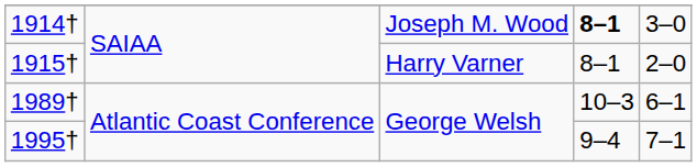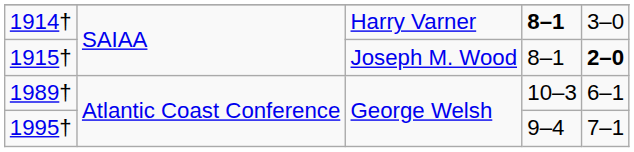 <table class="wikitable">
 <tr>
 </tr>
 <tr>
 <td><a href='#'>1914</a>†</td>
 <td rowspan="2"><a href='#'>SAIAA</a></td>
-<td><a href='#'>Joseph M. Wood</a></td>
+<td><a href='#'>Harry Varner</a></td>
 <td><strong>8–1</strong></td>
 <td>3–0</td>
 </tr>
 <tr>
 <td><a href='#'>1915</a>†</td>
-<td><a href='#'>Harry Varner</a></td>
+<td><a href='#'>Joseph M. Wood</a></td>
 <td>8–1</td>
-<td>2–0</td>
+<td><strong>2–0</strong></td>
 </tr>
 <tr>
 <td><a href='#'>1989</a>†</td>
 <td rowspan="2"><a href='#'>Atlantic Coast Conference</a></td>
 <td rowspan="2"><a href='#'>George Welsh</a></td>
 <td>10–3</td>
 <td>6–1</td>
 </tr>
 <tr>
 <td><a href='#'>1995</a>†</td>
 <td>9–4</td>
 <td>7–1</td>
 </tr>
 </table>
